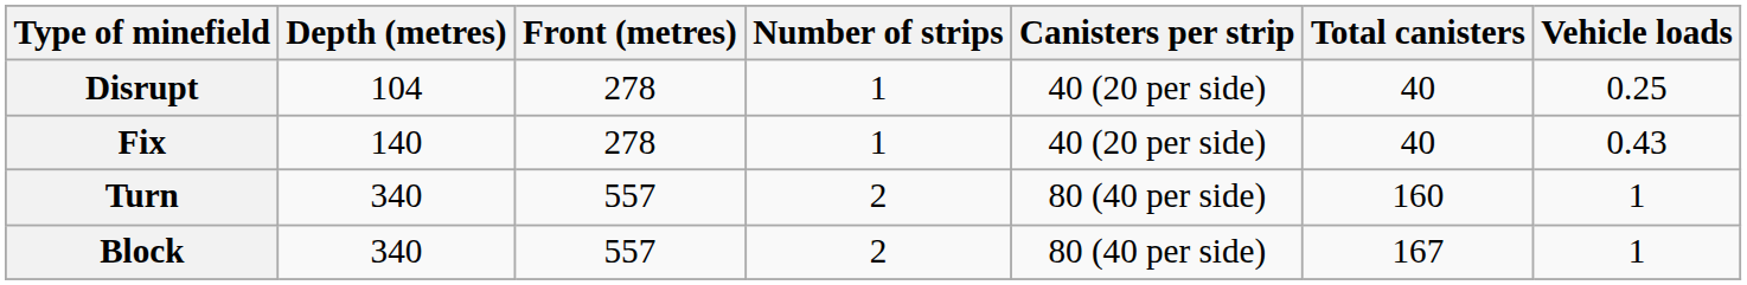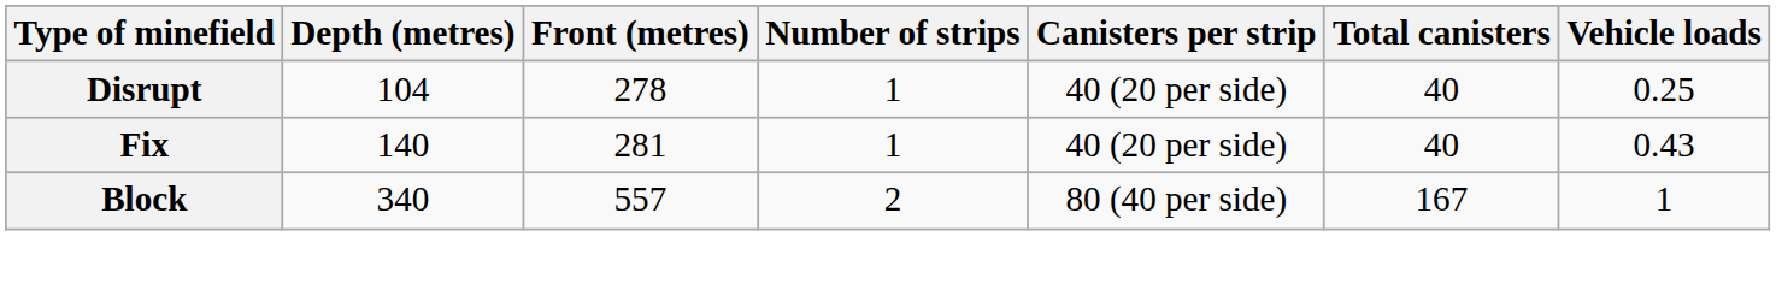 <table class="wikitable" style="text-align: center;">
 <tr>
 <th>Type of minefield</th>
 <th>Depth (metres)</th>
 <th>Front (metres)</th>
 <th>Number of strips</th>
 <th>Canisters per strip</th>
 <th>Total canisters</th>
 <th>Vehicle loads</th>
 </tr>
 <tr>
 <th>Disrupt</th>
 <td>104</td>
 <td>278</td>
 <td>1</td>
 <td>40 (20 per side)</td>
 <td>40</td>
 <td>0.25</td>
 </tr>
 <tr>
 <th>Fix</th>
 <td>140</td>
-<td>278</td>
+<td>281</td>
 <td>1</td>
 <td>40 (20 per side)</td>
 <td>40</td>
 <td>0.43</td>
-</tr>
-<tr>
-<th>Turn</th>
-<td>340</td>
-<td>557</td>
-<td>2</td>
-<td>80 (40 per side)</td>
-<td>160</td>
-<td>1</td>
 </tr>
 <tr>
 <th>Block</th>
 <td>340</td>
 <td>557</td>
 <td>2</td>
 <td>80 (40 per side)</td>
 <td>167</td>
 <td>1</td>
 </tr>
 </table>
